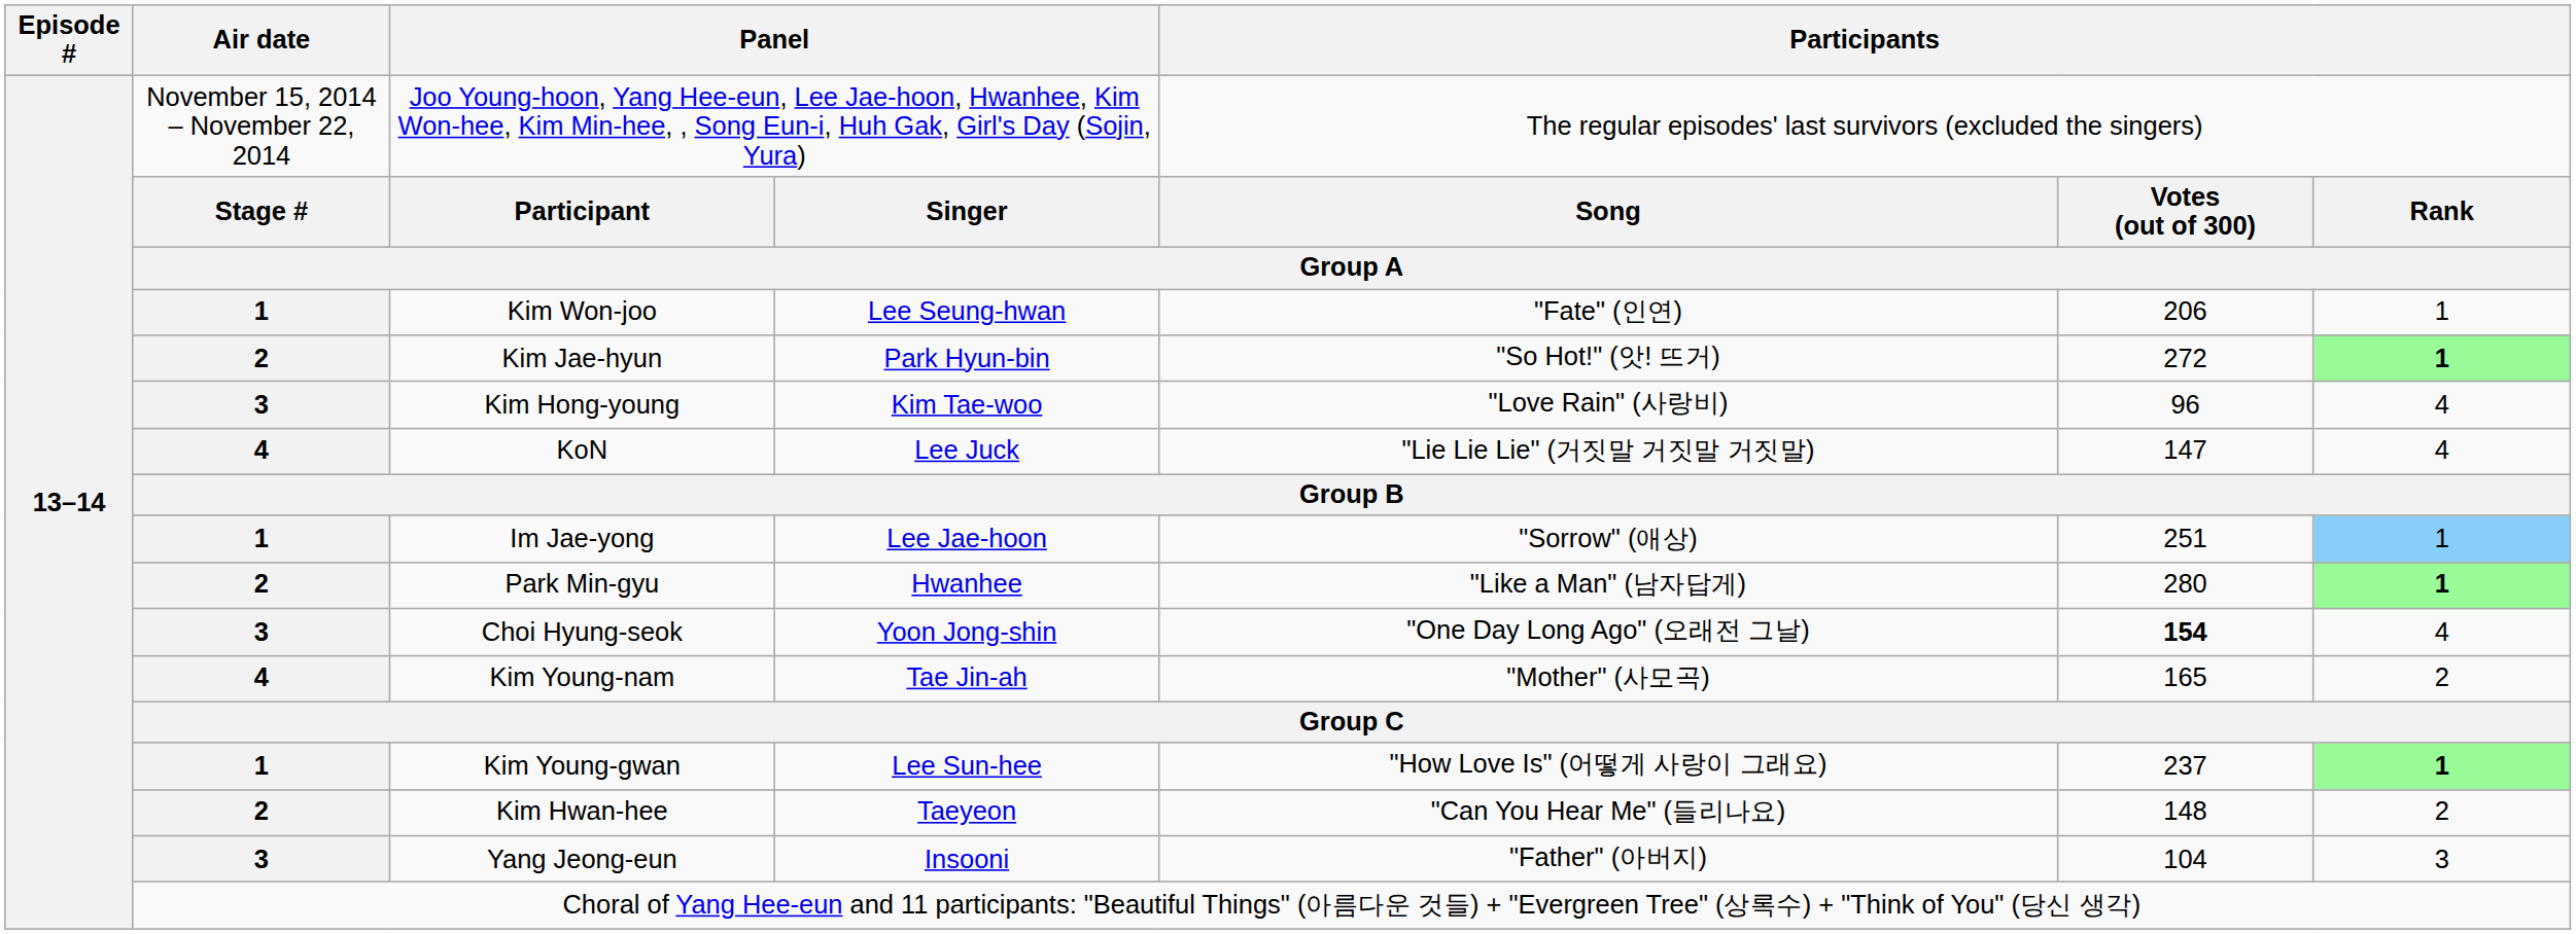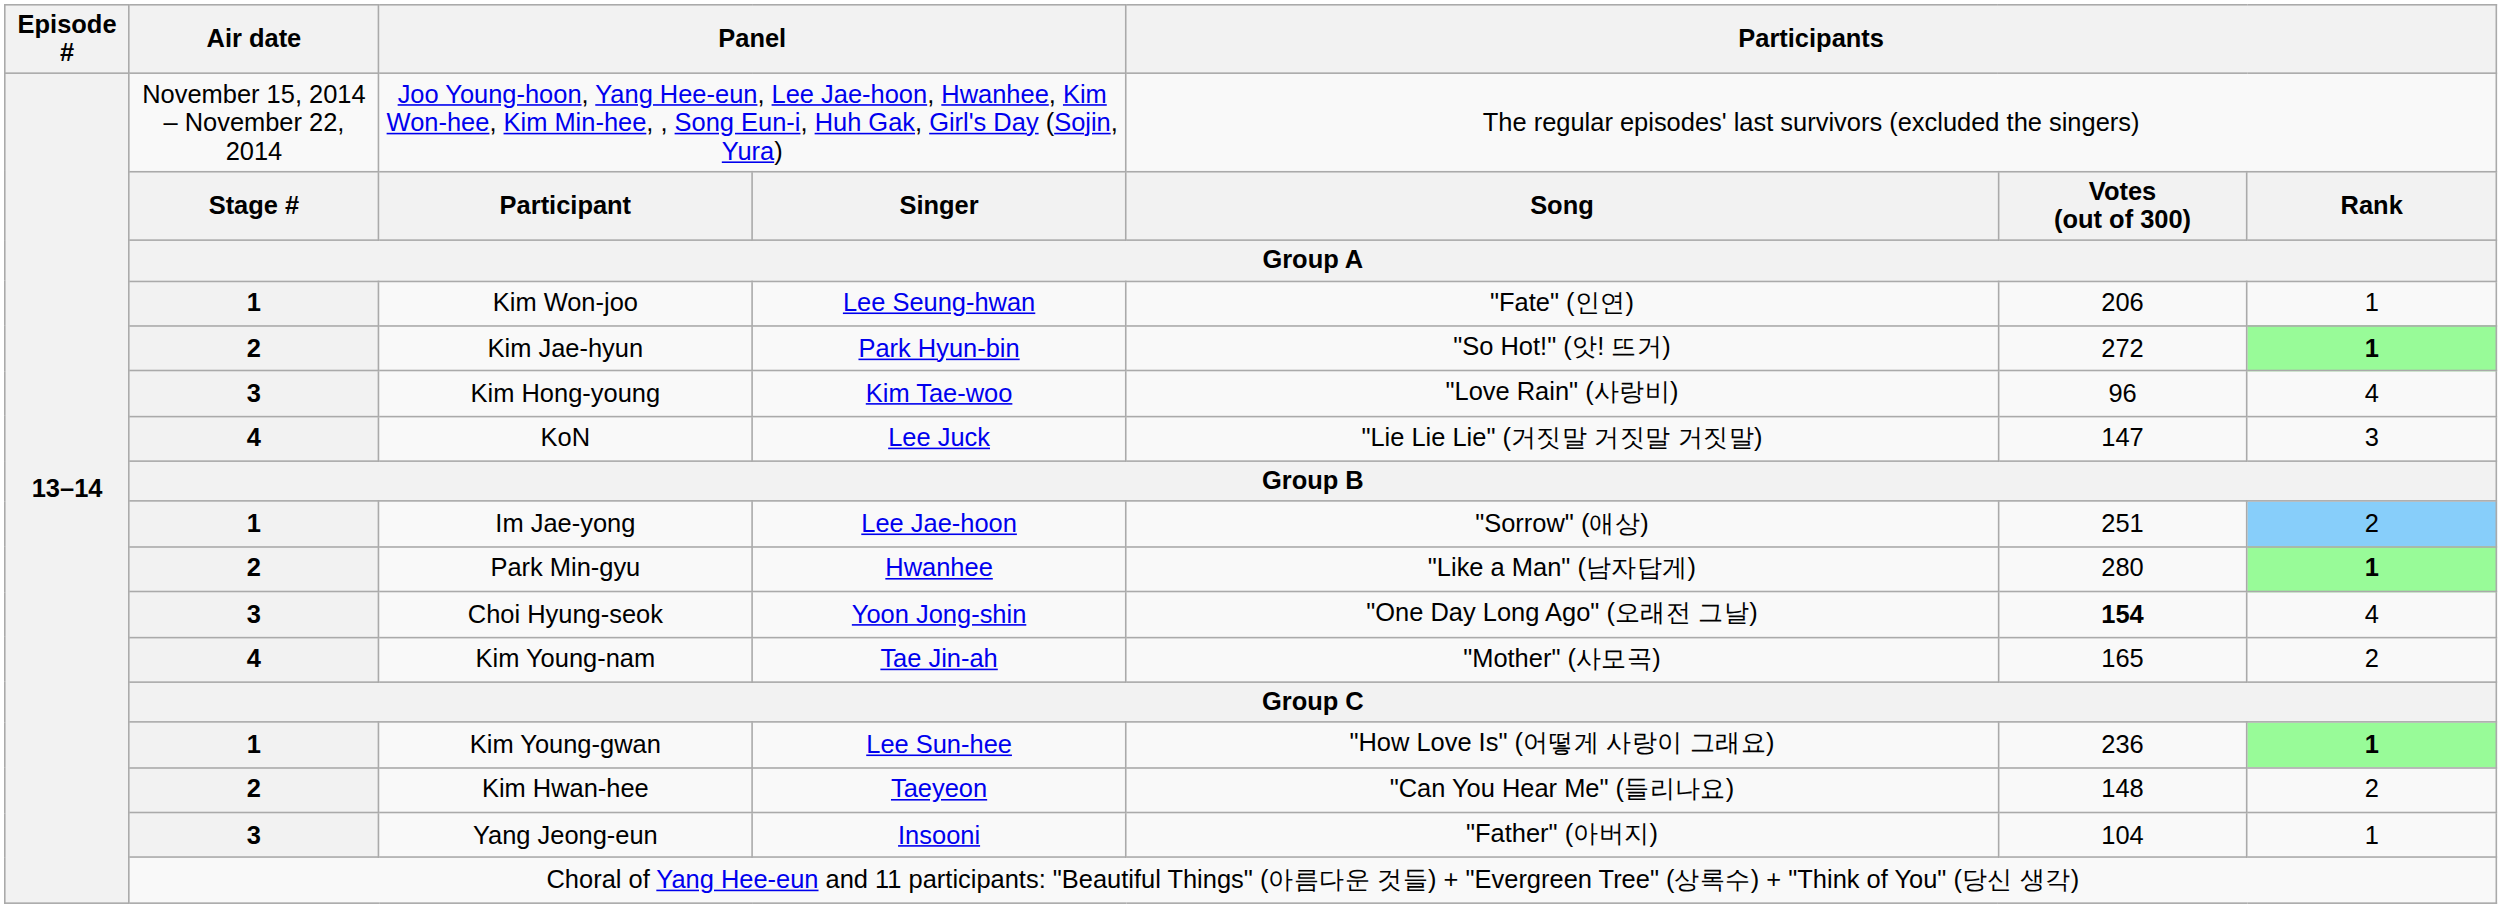 <table class="wikitable" style="text-align:center;">
 <tr>
 <th width="5%">Episode #</th>
 <th width="10%">Air date</th>
 <th colspan="2">Panel</th>
 <th colspan="3">Participants</th>
 </tr>
 <tr>
 <th rowspan="17">13–14</th>
 <td>November 15, 2014 – November 22, 2014</td>
 <td colspan="2"><a href='#'>Joo Young-hoon</a>, <a href='#'>Yang Hee-eun</a>, <a href='#'>Lee Jae-hoon</a>, <a href='#'>Hwanhee</a>, <a href='#'>Kim Won-hee</a>, <a href='#'>Kim Min-hee</a>, , <a href='#'>Song Eun-i</a>, <a href='#'>Huh Gak</a>, <a href='#'>Girl's Day</a> (<a href='#'>Sojin</a>, <a href='#'>Yura</a>)</td>
 <td colspan="3">The regular episodes' last survivors (excluded the singers)</td>
 </tr>
 <tr>
 <th>Stage #</th>
 <th width="15%">Participant</th>
 <th width="15%">Singer</th>
 <th width="35%">Song</th>
 <th width="10%">Votes<br>(out of 300)</th>
 <th width="10%">Rank</th>
 </tr>
 <tr>
 <th colspan="6">Group A</th>
 </tr>
 <tr>
 <th>1</th>
 <td>Kim Won-joo</td>
 <td><a href='#'>Lee Seung-hwan</a></td>
 <td>"Fate" (인연)</td>
 <td>206</td>
 <td>1</td>
 </tr>
 <tr>
 <th>2</th>
 <td>Kim Jae-hyun</td>
 <td><a href='#'>Park Hyun-bin</a></td>
 <td>"So Hot!" (앗! 뜨거)</td>
 <td>272</td>
 <td bgcolor="palegreen"><strong>1</strong></td>
 </tr>
 <tr>
 <th>3</th>
 <td>Kim Hong-young</td>
 <td><a href='#'>Kim Tae-woo</a></td>
 <td>"Love Rain" (사랑비)</td>
 <td>96</td>
 <td>4</td>
 </tr>
 <tr>
 <th>4</th>
 <td>KoN</td>
 <td><a href='#'>Lee Juck</a></td>
 <td>"Lie Lie Lie" (거짓말 거짓말 거짓말)</td>
 <td>147</td>
-<td>4</td>
+<td>3</td>
 </tr>
 <tr>
 <th colspan="6">Group B</th>
 </tr>
 <tr>
 <th>1</th>
 <td>Im Jae-yong</td>
 <td><a href='#'>Lee Jae-hoon</a></td>
 <td>"Sorrow" (애상)</td>
 <td>251</td>
-<td bgcolor="lightskyblue">1<br></td>
+<td bgcolor="lightskyblue">2<br></td>
 </tr>
 <tr>
 <th>2</th>
 <td>Park Min-gyu</td>
 <td><a href='#'>Hwanhee</a></td>
 <td>"Like a Man" (남자답게)</td>
 <td>280</td>
 <td bgcolor="palegreen"><strong>1</strong></td>
 </tr>
 <tr>
 <th>3</th>
 <td>Choi Hyung-seok</td>
 <td><a href='#'>Yoon Jong-shin</a></td>
 <td>"One Day Long Ago" (오래전 그날)</td>
 <td><strong>154</strong></td>
 <td>4</td>
 </tr>
 <tr>
 <th>4</th>
 <td>Kim Young-nam</td>
 <td><a href='#'>Tae Jin-ah</a></td>
 <td>"Mother" (사모곡)</td>
 <td>165</td>
 <td>2</td>
 </tr>
 <tr>
 <th colspan="6">Group C</th>
 </tr>
 <tr>
 <th>1</th>
 <td>Kim Young-gwan</td>
 <td><a href='#'>Lee Sun-hee</a></td>
 <td>"How Love Is" (어떻게 사랑이 그래요)</td>
-<td>237</td>
+<td>236</td>
 <td bgcolor="palegreen"><strong>1</strong></td>
 </tr>
 <tr>
 <th>2</th>
 <td>Kim Hwan-hee</td>
 <td><a href='#'>Taeyeon</a></td>
 <td>"Can You Hear Me" (들리나요)</td>
 <td>148</td>
 <td>2</td>
 </tr>
 <tr>
 <th>3</th>
 <td>Yang Jeong-eun</td>
 <td><a href='#'>Insooni</a></td>
 <td>"Father" (아버지)</td>
 <td>104</td>
-<td>3</td>
+<td>1</td>
 </tr>
 <tr>
 <td colspan="6">Choral of <a href='#'>Yang Hee-eun</a> and 11 participants: "Beautiful Things" (아름다운 것들) + "Evergreen Tree" (상록수) + "Think of You" (당신 생각)</td>
 </tr>
 </table>
